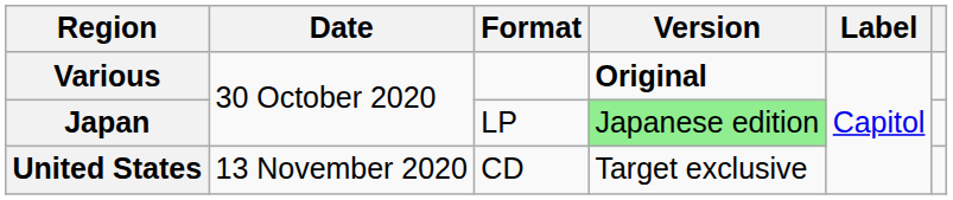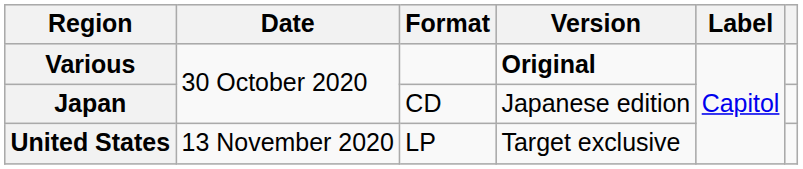 <table class="wikitable plainrowheaders">
 <tr>
 <th scope="col">Region</th>
 <th scope="col">Date</th>
 <th scope="col">Format</th>
 <th scope="col">Version</th>
 <th scope="col">Label</th>
 <th scope="col"></th>
 </tr>
 <tr>
 <th scope="row">Various</th>
 <td rowspan="2">30 October 2020</td>
 <td></td>
 <td><strong>Original</strong></td>
 <td rowspan="3"><a href='#'>Capitol</a></td>
 <td></td>
 </tr>
 <tr>
 <th scope="row">Japan</th>
-<td>LP</td>
-<td style="background: lightgreen;">Japanese edition</td>
+<td>CD</td>
+<td>Japanese edition</td>
 <td></td>
 </tr>
 <tr>
 <th scope="row">United States</th>
 <td>13 November 2020</td>
-<td>CD</td>
+<td>LP</td>
 <td>Target exclusive</td>
 <td></td>
 </tr>
 </table>
